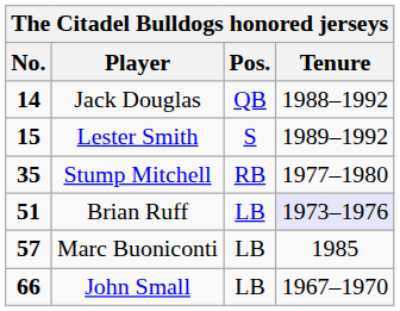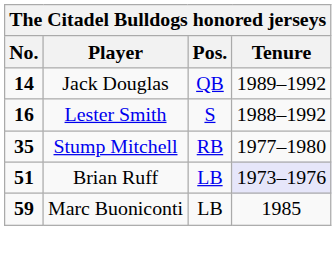 <table class="wikitable" style="text-align:center">
 <tr>
 <th colspan=4 style =><strong>The Citadel Bulldogs honored jerseys</strong></th>
 </tr>
 <tr>
 <th style = >No.</th>
 <th style = >Player</th>
 <th style = >Pos.</th>
 <th style = >Tenure</th>
 </tr>
 <tr>
 <td><strong>14</strong></td>
 <td>Jack Douglas</td>
 <td><a href='#'>QB</a></td>
-<td>1988–1992</td>
+<td>1989–1992</td>
 </tr>
 <tr>
-<td><strong>15</strong></td>
+<td><strong>16</strong></td>
 <td><a href='#'>Lester Smith</a></td>
 <td><a href='#'>S</a></td>
-<td>1989–1992</td>
+<td>1988–1992</td>
 </tr>
 <tr>
 <td><strong>35</strong></td>
 <td><a href='#'>Stump Mitchell</a></td>
 <td><a href='#'>RB</a></td>
 <td>1977–1980</td>
 </tr>
 <tr>
 <td><strong>51</strong></td>
 <td>Brian Ruff</td>
 <td><a href='#'>LB</a></td>
 <td style="background: lavender;">1973–1976</td>
 </tr>
 <tr>
-<td><strong>57</strong></td>
+<td><strong>59</strong></td>
 <td>Marc Buoniconti</td>
 <td>LB</td>
 <td>1985</td>
 </tr>
-<tr>
-<td><strong>66</strong></td>
-<td><a href='#'>John Small</a></td>
-<td>LB</td>
-<td>1967–1970</td>
-</tr>
 </table>
